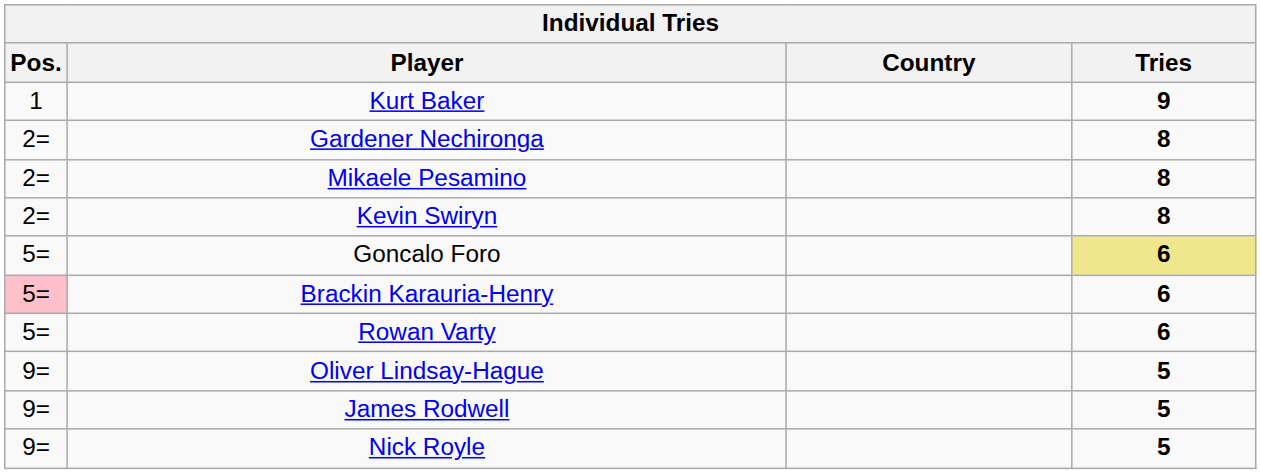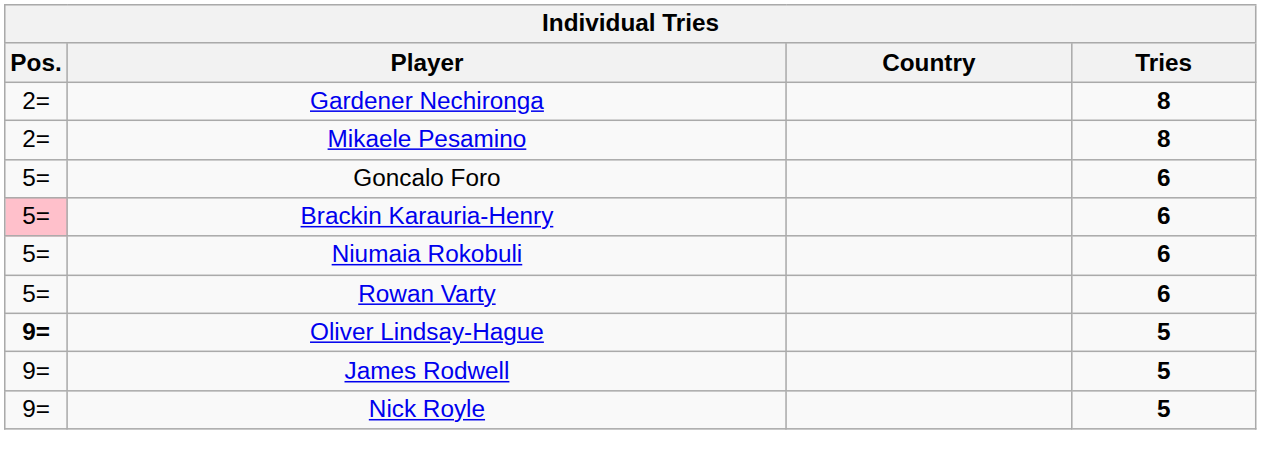 <table class="wikitable" style="text-align:center">
 <tr bgcolor="#efefef">
 <th colspan=4 style="border-right:0px;";>Individual Tries</th>
 </tr>
 <tr bgcolor="#efefef">
 <th width=5%>Pos.</th>
 <th>Player</th>
 <th>Country</th>
 <th>Tries</th>
-</tr>
-<tr>
-<td>1</td>
-<td><a href='#'>Kurt Baker</a></td>
-<td></td>
-<td><strong>9</strong></td>
 </tr>
 <tr>
 <td>2=</td>
 <td><a href='#'>Gardener Nechironga</a></td>
 <td></td>
 <td><strong>8</strong></td>
 </tr>
 <tr>
 <td>2=</td>
 <td><a href='#'>Mikaele Pesamino</a></td>
 <td></td>
 <td><strong>8</strong></td>
 </tr>
 <tr>
-<td>2=</td>
-<td><a href='#'>Kevin Swiryn</a></td>
-<td></td>
-<td><strong>8</strong></td>
-</tr>
-<tr>
 <td>5=</td>
 <td>Goncalo Foro</td>
 <td></td>
-<td style="background: khaki;"><strong>6</strong></td>
+<td><strong>6</strong></td>
 </tr>
 <tr>
 <td style="background: pink;">5=</td>
 <td><a href='#'>Brackin Karauria-Henry</a></td>
+<td></td>
+<td><strong>6</strong></td>
+</tr>
+<tr>
+<td>5=</td>
+<td><a href='#'>Niumaia Rokobuli</a></td>
 <td></td>
 <td><strong>6</strong></td>
 </tr>
 <tr>
 <td>5=</td>
 <td><a href='#'>Rowan Varty</a></td>
 <td></td>
 <td><strong>6</strong></td>
 </tr>
 <tr>
-<td>9=</td>
+<td><strong>9=</strong></td>
 <td><a href='#'>Oliver Lindsay-Hague</a></td>
 <td></td>
 <td><strong>5</strong></td>
 </tr>
 <tr>
 <td>9=</td>
 <td><a href='#'>James Rodwell</a></td>
 <td></td>
 <td><strong>5</strong></td>
 </tr>
 <tr>
 <td>9=</td>
 <td><a href='#'>Nick Royle</a></td>
 <td></td>
 <td><strong>5</strong></td>
 </tr>
 </table>
